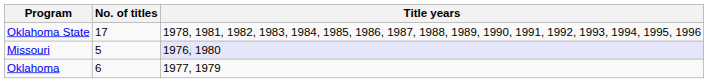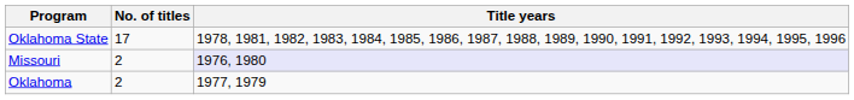 <table class="wikitable sortable">
 <tr>
 <th>Program</th>
 <th>No. of titles</th>
 <th class="unsortable">Title years</th>
 </tr>
 <tr>
 <td><a href='#'>Oklahoma State</a></td>
 <td>17</td>
 <td>1978, 1981, 1982, 1983, 1984, 1985, 1986, 1987, 1988, 1989, 1990, 1991, 1992, 1993, 1994, 1995, 1996</td>
 </tr>
 <tr>
 <td><a href='#'>Missouri</a></td>
-<td>5</td>
+<td>2</td>
 <td style="background: lavender;">1976, 1980</td>
 </tr>
 <tr>
 <td><a href='#'>Oklahoma</a></td>
-<td>6</td>
+<td>2</td>
 <td>1977, 1979</td>
 </tr>
 </table>
